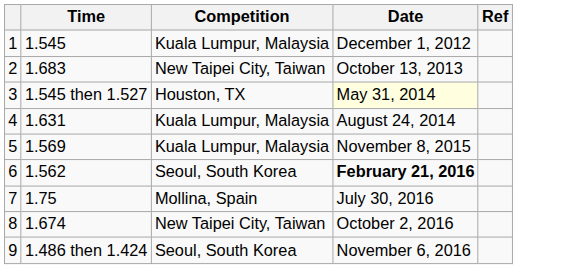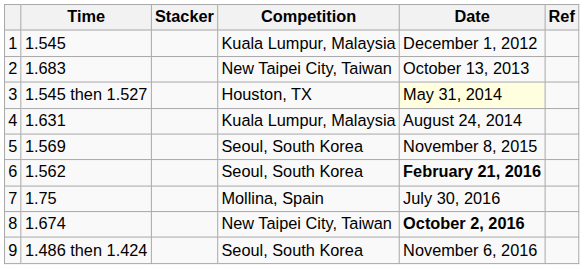 <table class="wikitable">
 <tr>
 <th></th>
 <th>Time</th>
+<th>Stacker</th>
 <th>Competition</th>
 <th>Date</th>
 <th>Ref</th>
 </tr>
 <tr>
 <td>1</td>
 <td>1.545</td>
+<td></td>
 <td>Kuala Lumpur, Malaysia</td>
 <td>December 1, 2012</td>
 <td></td>
 </tr>
 <tr>
 <td>2</td>
 <td>1.683</td>
+<td></td>
 <td>New Taipei City, Taiwan</td>
 <td>October 13, 2013</td>
 <td></td>
 </tr>
 <tr>
 <td>3</td>
 <td>1.545 then 1.527</td>
+<td></td>
 <td>Houston, TX</td>
 <td style="background: lightyellow;">May 31, 2014</td>
 <td></td>
 </tr>
 <tr>
 <td>4</td>
 <td>1.631</td>
+<td></td>
 <td>Kuala Lumpur, Malaysia</td>
 <td>August 24, 2014</td>
 <td></td>
 </tr>
 <tr>
 <td>5</td>
 <td>1.569</td>
-<td>Kuala Lumpur, Malaysia</td>
+<td></td>
+<td>Seoul, South Korea</td>
 <td>November 8, 2015</td>
 <td></td>
 </tr>
 <tr>
 <td>6</td>
 <td>1.562</td>
+<td></td>
 <td>Seoul, South Korea</td>
 <td><strong>February 21, 2016</strong></td>
 <td></td>
 </tr>
 <tr>
 <td>7</td>
 <td>1.75</td>
+<td></td>
 <td>Mollina, Spain</td>
 <td>July 30, 2016</td>
 <td></td>
 </tr>
 <tr>
 <td>8</td>
 <td>1.674</td>
+<td></td>
 <td>New Taipei City, Taiwan</td>
-<td>October 2, 2016</td>
+<td><strong>October 2, 2016</strong></td>
 <td></td>
 </tr>
 <tr>
 <td>9</td>
 <td>1.486 then 1.424</td>
+<td></td>
 <td>Seoul, South Korea</td>
 <td>November 6, 2016</td>
 <td></td>
 </tr>
 </table>
